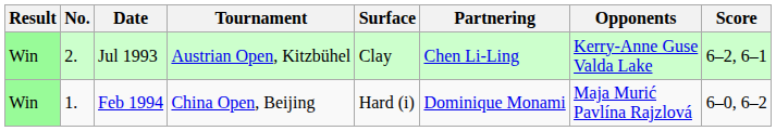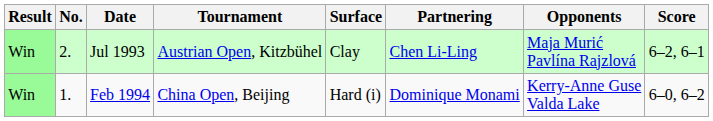 <table class="wikitable">
 <tr>
 <th>Result</th>
 <th>No.</th>
 <th>Date</th>
 <th>Tournament</th>
 <th>Surface</th>
 <th>Partnering</th>
 <th>Opponents</th>
 <th>Score</th>
 </tr>
 <tr style="background:#cfc;">
 <td style="background:#98fb98;">Win</td>
 <td>2.</td>
 <td>Jul 1993</td>
 <td><a href='#'>Austrian Open</a>, Kitzbühel</td>
 <td>Clay</td>
 <td> <a href='#'>Chen Li-Ling</a></td>
-<td> <a href='#'>Kerry-Anne Guse</a> <br>  <a href='#'>Valda Lake</a></td>
+<td> <a href='#'>Maja Murić</a> <br>  <a href='#'>Pavlína Rajzlová</a></td>
 <td>6–2, 6–1</td>
 </tr>
 <tr>
 <td style="background:#98fb98;">Win</td>
 <td>1.</td>
 <td><a href='#'>Feb 1994</a></td>
 <td><a href='#'>China Open</a>, Beijing</td>
 <td>Hard (i)</td>
 <td> <a href='#'>Dominique Monami</a></td>
-<td> <a href='#'>Maja Murić</a> <br>  <a href='#'>Pavlína Rajzlová</a></td>
+<td> <a href='#'>Kerry-Anne Guse</a> <br>  <a href='#'>Valda Lake</a></td>
 <td>6–0, 6–2</td>
 </tr>
 </table>
